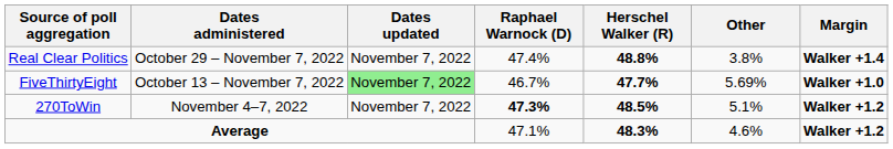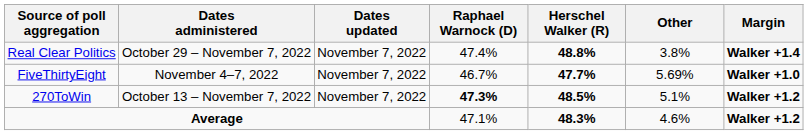 <table class="wikitable sortable" style="text-align:center;font-size:90%;line-height:17px">
 <tr>
 <th>Source of poll<br>aggregation</th>
 <th>Dates<br>administered</th>
 <th>Dates<br>updated</th>
 <th style="width:100px;">Raphael<br>Warnock (D)</th>
 <th style="width:100px;">Herschel<br>Walker (R)</th>
 <th style="width:100px;">Other<br></th>
 <th>Margin</th>
 </tr>
 <tr>
 <td><a href='#'>Real Clear Politics</a></td>
 <td>October 29 – November 7, 2022</td>
 <td>November 7, 2022</td>
 <td>47.4%</td>
 <td><strong>48.8%</strong></td>
 <td>3.8%</td>
 <td><strong>Walker +1.4</strong></td>
 </tr>
 <tr>
 <td><a href='#'>FiveThirtyEight</a></td>
-<td>October 13 – November 7, 2022</td>
-<td style="background: lightgreen;">November 7, 2022</td>
+<td>November 4–7, 2022</td>
+<td>November 7, 2022</td>
 <td>46.7%</td>
 <td><strong>47.7%</strong></td>
 <td>5.69%</td>
 <td><strong>Walker +1.0</strong></td>
 </tr>
 <tr>
 <td><a href='#'>270ToWin</a></td>
-<td>November 4–7, 2022</td>
+<td>October 13 – November 7, 2022</td>
 <td>November 7, 2022</td>
 <td><strong>47.3%</strong></td>
 <td><strong>48.5%</strong></td>
 <td>5.1%</td>
 <td><strong>Walker +1.2</strong></td>
 </tr>
 <tr>
 <td colspan="3"><strong>Average</strong></td>
 <td>47.1%</td>
 <td><strong>48.3%</strong></td>
 <td>4.6%</td>
 <td><strong>Walker +1.2</strong></td>
 </tr>
 </table>
